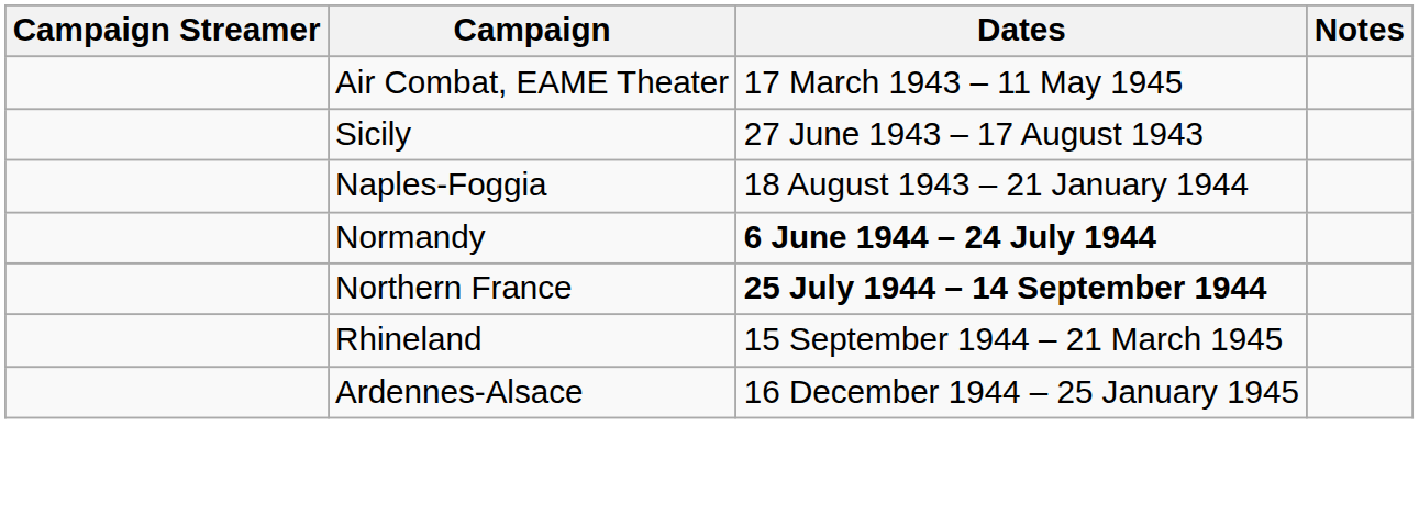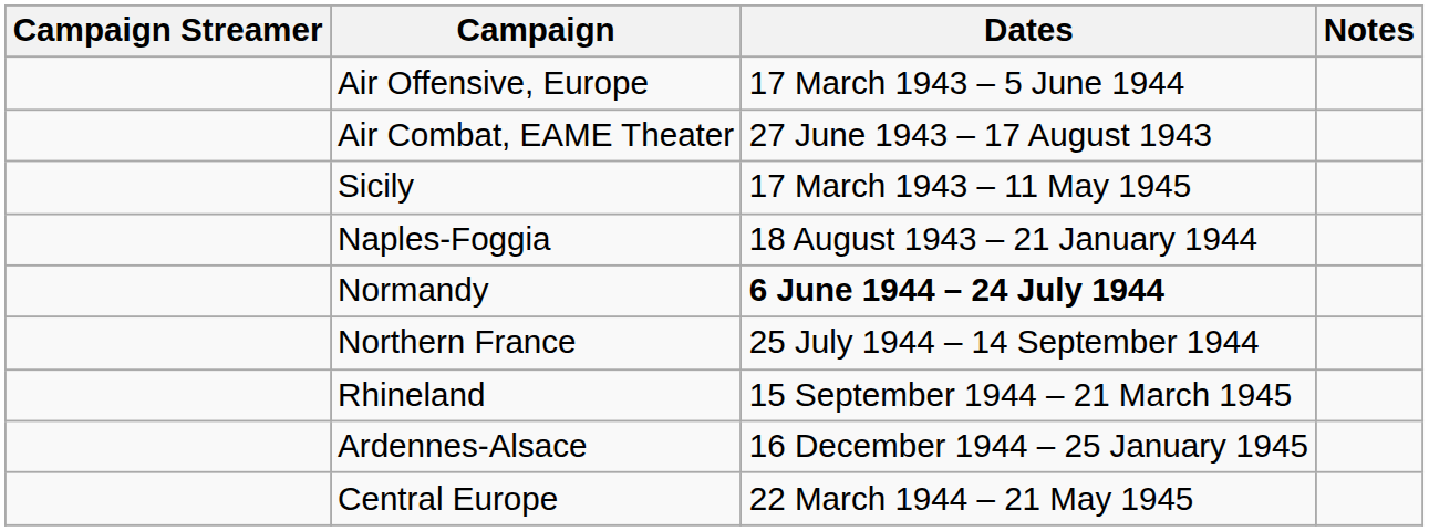 <table class="wikitable">
 <tr style="background:#efefef;">
 <th>Campaign Streamer</th>
 <th>Campaign</th>
 <th>Dates</th>
 <th>Notes</th>
 </tr>
 <tr>
 <td></td>
+<td>Air Offensive, Europe</td>
+<td>17 March 1943 – 5 June 1944</td>
+<td></td>
+</tr>
+<tr>
+<td></td>
 <td>Air Combat, EAME Theater</td>
-<td>17 March 1943 – 11 May 1945</td>
+<td>27 June 1943 – 17 August 1943</td>
 <td></td>
 </tr>
 <tr>
 <td></td>
 <td>Sicily</td>
-<td>27 June 1943 – 17 August 1943</td>
+<td>17 March 1943 – 11 May 1945</td>
 <td></td>
 </tr>
 <tr>
 <td></td>
 <td>Naples-Foggia</td>
 <td>18 August 1943 – 21 January 1944</td>
 <td></td>
 </tr>
 <tr>
 <td></td>
 <td>Normandy</td>
 <td><strong>6 June 1944 – 24 July 1944</strong></td>
 <td></td>
 </tr>
 <tr>
 <td></td>
 <td>Northern France</td>
-<td><strong>25 July 1944 – 14 September 1944</strong></td>
+<td>25 July 1944 – 14 September 1944</td>
 <td></td>
 </tr>
 <tr>
 <td></td>
 <td>Rhineland</td>
 <td>15 September 1944 – 21 March 1945</td>
 <td></td>
 </tr>
 <tr>
 <td></td>
 <td>Ardennes-Alsace</td>
 <td>16 December 1944 – 25 January 1945</td>
 <td></td>
 </tr>
+<tr>
+<td></td>
+<td>Central Europe</td>
+<td>22 March 1944 – 21 May 1945</td>
+<td></td>
+</tr>
 </table>
